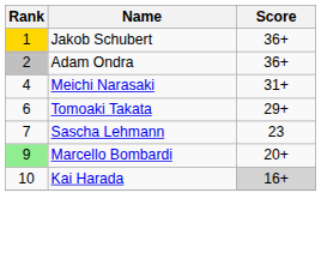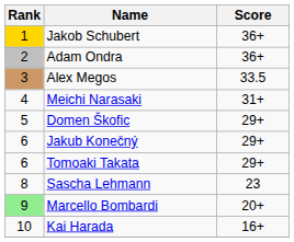 <table class="wikitable">
 <tr>
 <th>Rank</th>
 <th width = "200">Name</th>
 <th width = "80">Score</th>
 </tr>
 <tr>
 <td align="center" style="background: gold">1</td>
 <td> Jakob Schubert</td>
 <td align="center">36+</td>
 </tr>
 <tr>
 <td align="center" style="background: silver">2</td>
 <td> Adam Ondra</td>
 <td align="center">36+</td>
 </tr>
 <tr>
+<td align="center" style="background: #cc9966">3</td>
+<td> Alex Megos</td>
+<td align="center">33.5</td>
+</tr>
+<tr>
 <td align="center">4</td>
 <td> <a href='#'>Meichi Narasaki</a></td>
 <td align="center">31+</td>
+</tr>
+<tr>
+<td align="center">5</td>
+<td> <a href='#'>Domen Škofic</a></td>
+<td align="center">29+</td>
+</tr>
+<tr>
+<td align="center">6</td>
+<td> <a href='#'>Jakub Konečný</a></td>
+<td align="center">29+</td>
 </tr>
 <tr>
 <td align="center">6</td>
 <td> <a href='#'>Tomoaki Takata</a></td>
 <td align="center">29+</td>
 </tr>
 <tr>
-<td align="center">7</td>
+<td align="center">8</td>
 <td> <a href='#'>Sascha Lehmann</a></td>
 <td align="center">23</td>
 </tr>
 <tr>
 <td align="center" style="background: lightgreen;">9</td>
 <td> <a href='#'>Marcello Bombardi</a></td>
 <td align="center">20+</td>
 </tr>
 <tr>
 <td align="center">10</td>
 <td> <a href='#'>Kai Harada</a></td>
-<td align="center" style="background: lightgrey;">16+</td>
+<td align="center">16+</td>
 </tr>
 <tr>
 </tr>
 </table>
